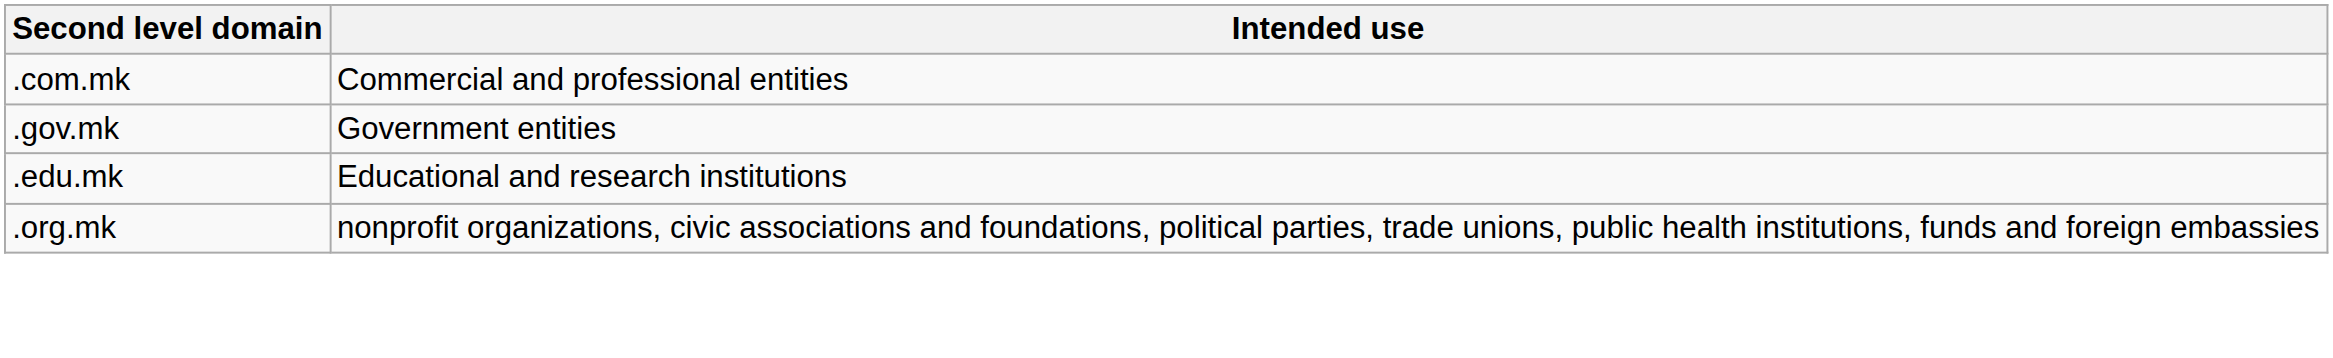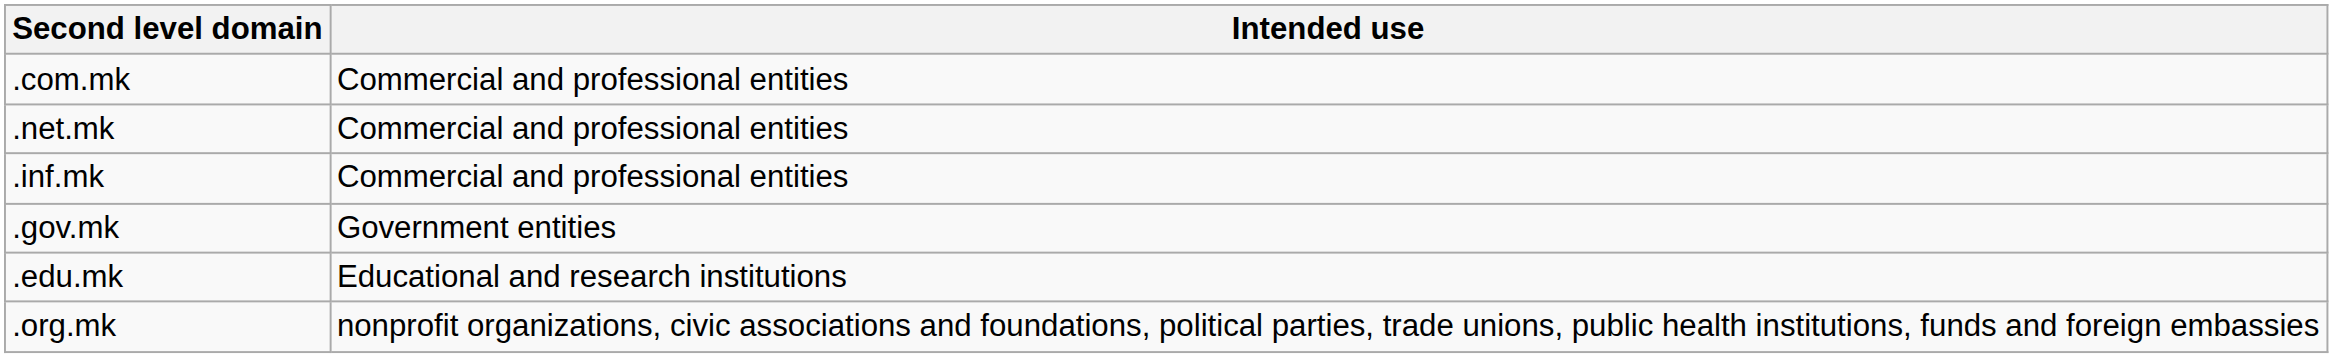 <table class="wikitable">
 <tr>
 <th>Second level domain</th>
 <th>Intended use</th>
 </tr>
 <tr>
 <td>.com.mk</td>
+<td>Commercial and professional entities</td>
+</tr>
+<tr>
+<td>.net.mk</td>
+<td>Commercial and professional entities</td>
+</tr>
+<tr>
+<td>.inf.mk</td>
 <td>Commercial and professional entities</td>
 </tr>
 <tr>
 <td>.gov.mk</td>
 <td>Government entities</td>
 </tr>
 <tr>
 <td>.edu.mk</td>
 <td>Educational and research institutions</td>
 </tr>
 <tr>
 <td>.org.mk</td>
 <td>nonprofit organizations, civic associations and foundations, political parties, trade unions, public health institutions, funds and foreign embassies</td>
 </tr>
 </table>
